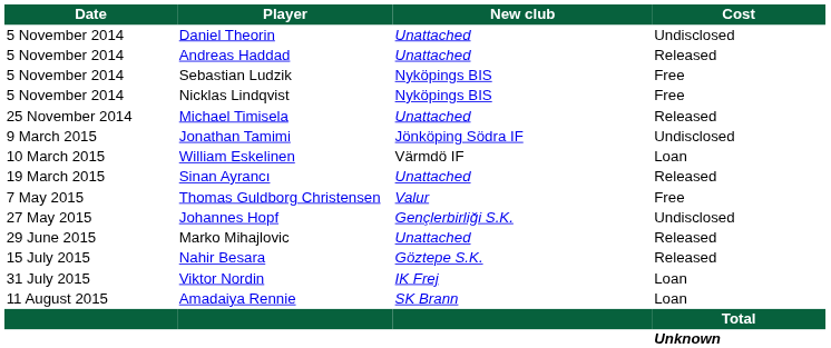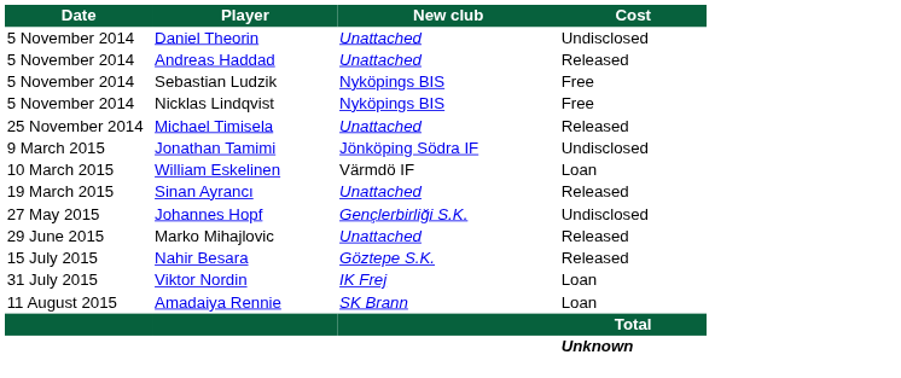 <table border="0" cellspacing="0" cellpadding="2">
 <tr style="background:#07613D; color:white;">
 <th width=20%>Date</th>
 <th width=25%>Player</th>
 <th width=30%>New club</th>
 <th width=20%>Cost</th>
 </tr>
 <tr>
 <td>5 November 2014</td>
 <td> <a href='#'>Daniel Theorin</a></td>
 <td><em><a href='#'>Unattached</a></em></td>
 <td>Undisclosed</td>
 </tr>
 <tr>
 <td>5 November 2014</td>
 <td> <a href='#'>Andreas Haddad</a></td>
 <td><em><a href='#'>Unattached</a></em></td>
 <td>Released</td>
 </tr>
 <tr>
 <td>5 November 2014</td>
 <td> Sebastian Ludzik</td>
 <td><a href='#'>Nyköpings BIS</a></td>
 <td>Free</td>
 </tr>
 <tr>
 <td>5 November 2014</td>
 <td> Nicklas Lindqvist</td>
 <td><a href='#'>Nyköpings BIS</a></td>
 <td>Free</td>
 </tr>
 <tr>
 <td>25 November 2014</td>
 <td> <a href='#'>Michael Timisela</a></td>
 <td><em><a href='#'>Unattached</a></em></td>
 <td>Released</td>
 </tr>
 <tr>
 <td>9 March 2015</td>
 <td> <a href='#'>Jonathan Tamimi</a></td>
 <td><a href='#'>Jönköping Södra IF</a></td>
 <td>Undisclosed</td>
 </tr>
 <tr>
 <td>10 March 2015</td>
 <td> <a href='#'>William Eskelinen</a></td>
 <td>Värmdö IF</td>
 <td>Loan</td>
 </tr>
 <tr>
 <td>19 March 2015</td>
 <td> <a href='#'>Sinan Ayrancı</a></td>
 <td><em><a href='#'>Unattached</a></em></td>
 <td>Released</td>
 </tr>
 <tr>
-<td>7 May 2015</td>
-<td> <a href='#'>Thomas Guldborg Christensen</a></td>
-<td><em><a href='#'>Valur</a></em></td>
-<td>Free</td>
-</tr>
-<tr>
 <td>27 May 2015</td>
 <td> <a href='#'>Johannes Hopf</a></td>
 <td><em><a href='#'>Gençlerbirliği S.K.</a></em></td>
 <td>Undisclosed</td>
 </tr>
 <tr>
 <td>29 June 2015</td>
 <td> Marko Mihajlovic</td>
 <td><em><a href='#'>Unattached</a></em></td>
 <td>Released</td>
 </tr>
 <tr>
 <td>15 July 2015</td>
 <td> <a href='#'>Nahir Besara</a></td>
 <td><em><a href='#'>Göztepe S.K.</a></em></td>
 <td>Released</td>
 </tr>
 <tr>
 <td>31 July 2015</td>
 <td> <a href='#'>Viktor Nordin</a></td>
 <td><em><a href='#'>IK Frej</a></em></td>
 <td>Loan</td>
 </tr>
 <tr>
 <td>11 August 2015</td>
 <td> <a href='#'>Amadaiya Rennie</a></td>
 <td><em><a href='#'>SK Brann</a></em></td>
 <td>Loan</td>
 </tr>
 <tr style="background:#07613D; color:white;">
 <th width=5%></th>
 <th width=7%></th>
 <th width=8%></th>
 <th width=12%>Total</th>
 </tr>
 <tr>
 <td></td>
 <td></td>
 <td></td>
 <td><strong><em>Unknown</em></strong></td>
 </tr>
 </table>
